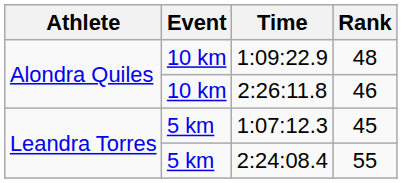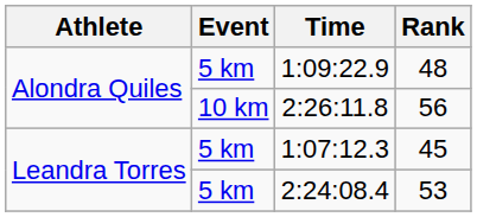 <table class="wikitable" style="font-size:90%; text-align:center">
 <tr>
 <th>Athlete</th>
 <th>Event</th>
 <th>Time</th>
 <th>Rank</th>
 </tr>
 <tr>
 <td align=left rowspan=2><a href='#'>Alondra Quiles</a></td>
-<td align=left><a href='#'>10 km</a></td>
+<td align=left><a href='#'>5 km</a></td>
 <td>1:09:22.9</td>
 <td>48</td>
 </tr>
 <tr>
 <td align=left><a href='#'>10 km</a></td>
 <td>2:26:11.8</td>
-<td>46</td>
+<td>56</td>
 </tr>
 <tr>
 <td align=left rowspan=2><a href='#'>Leandra Torres</a></td>
 <td align=left><a href='#'>5 km</a></td>
 <td>1:07:12.3</td>
 <td>45</td>
 </tr>
 <tr>
 <td align=left><a href='#'>5 km</a></td>
 <td>2:24:08.4</td>
-<td>55</td>
+<td>53</td>
 </tr>
 </table>
